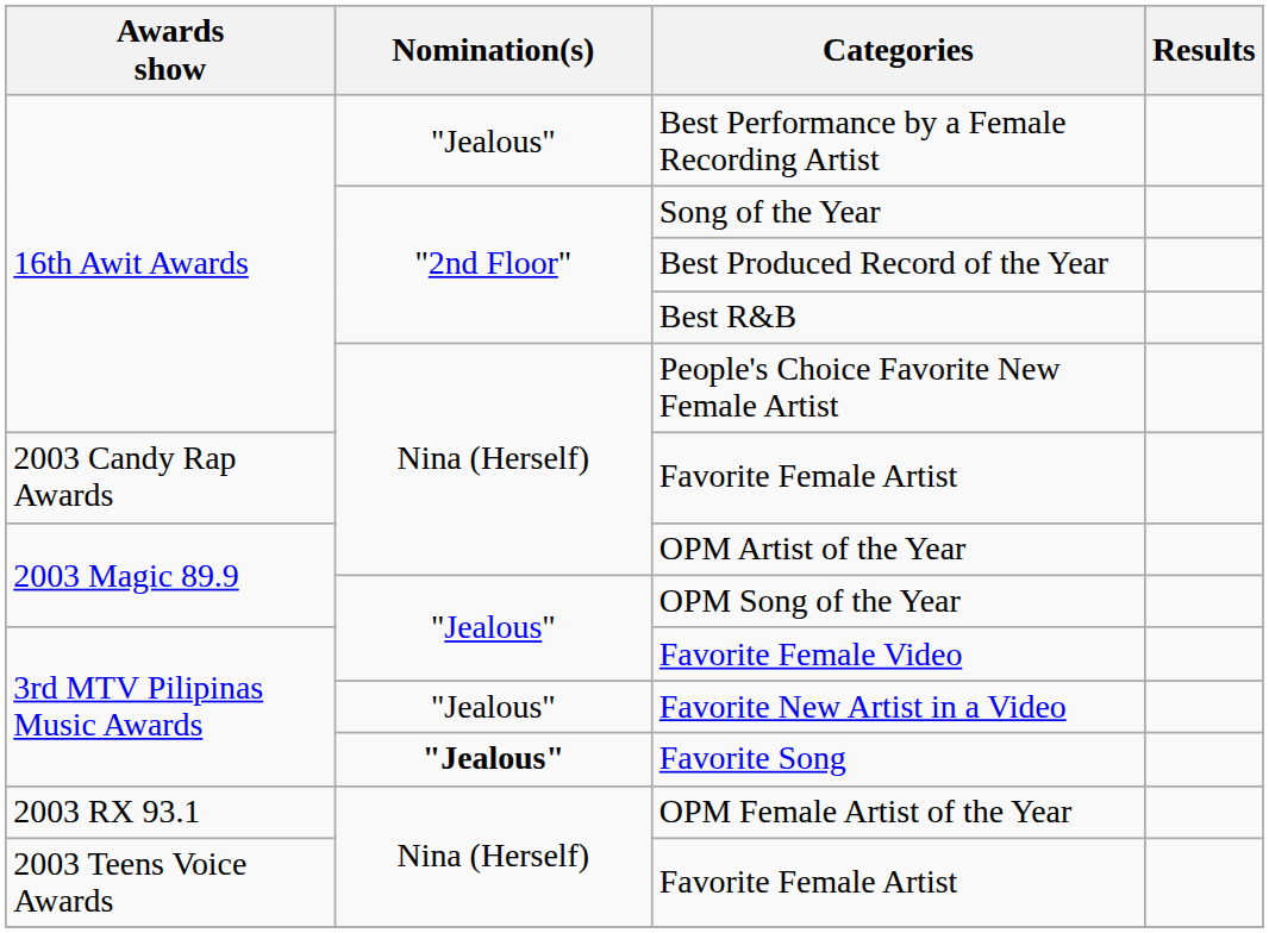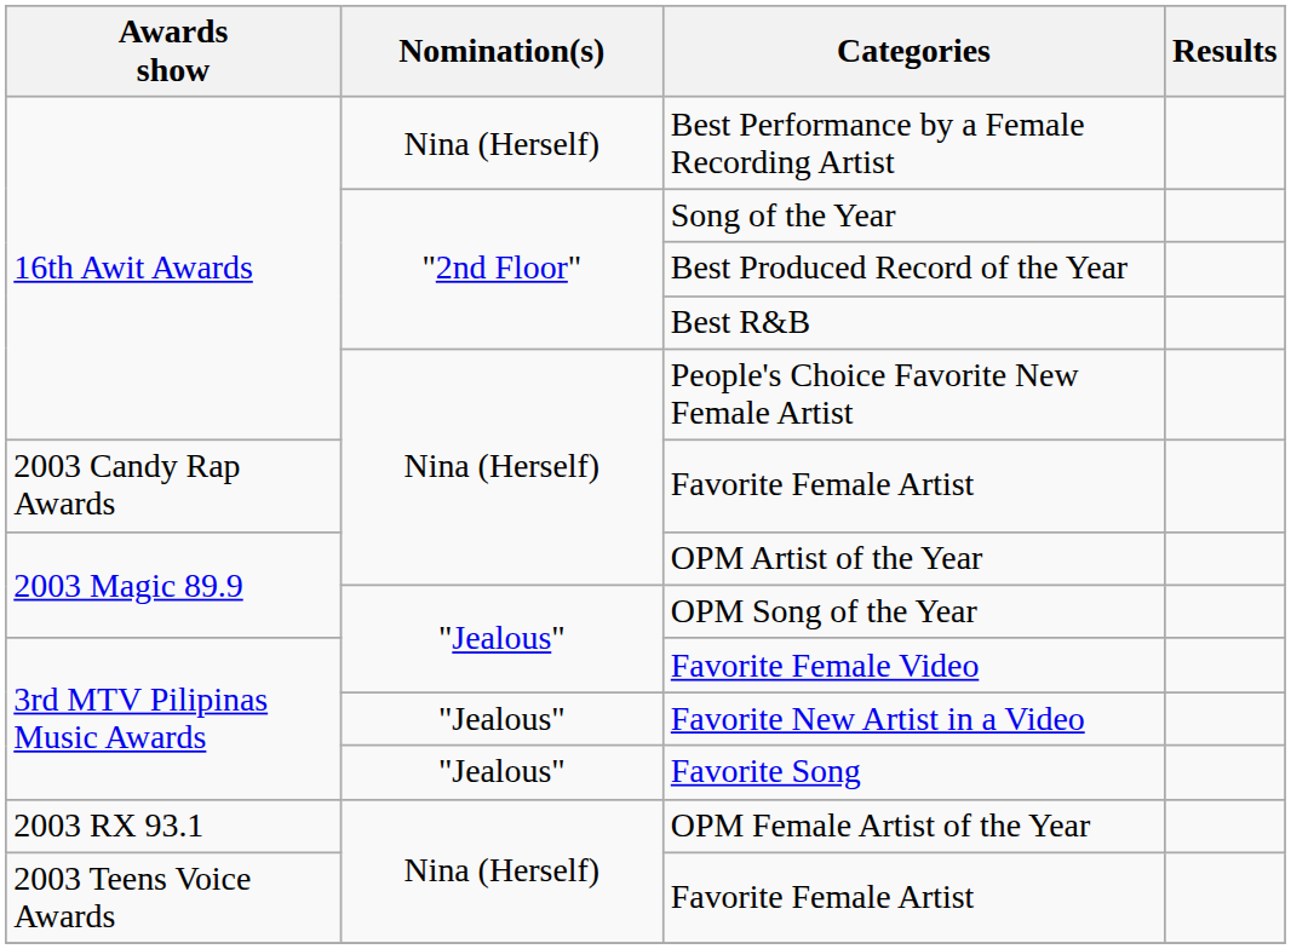 <table class="wikitable">
 <tr>
 <th width="260">Awards<br>show</th>
 <th width="200">Nomination(s)</th>
 <th width="400">Categories</th>
 <th>Results</th>
 </tr>
 <tr>
 <td rowspan="5"><a href='#'>16th Awit Awards</a></td>
-<td align="center">"Jealous"</td>
+<td align="center">Nina (Herself)</td>
 <td>Best Performance by a Female Recording Artist</td>
 <td></td>
 </tr>
 <tr>
 <td align="center" rowspan="3">"<a href='#'>2nd Floor</a>"</td>
 <td>Song of the Year</td>
 <td></td>
 </tr>
 <tr>
 <td>Best Produced Record of the Year</td>
 <td></td>
 </tr>
 <tr>
 <td>Best R&B</td>
 <td></td>
 </tr>
 <tr>
 <td align="center" rowspan="3">Nina (Herself)</td>
 <td>People's Choice Favorite New Female Artist</td>
 <td></td>
 </tr>
 <tr>
 <td>2003 Candy Rap Awards</td>
 <td>Favorite Female Artist</td>
 <td></td>
 </tr>
 <tr>
 <td rowspan="2"><a href='#'>2003 Magic 89.9</a></td>
 <td>OPM Artist of the Year</td>
 <td></td>
 </tr>
 <tr>
 <td align="center" rowspan="2">"<a href='#'>Jealous</a>"</td>
 <td>OPM Song of the Year</td>
 <td></td>
 </tr>
 <tr>
 <td rowspan="3"><a href='#'>3rd MTV Pilipinas Music Awards</a></td>
 <td><a href='#'>Favorite Female Video</a></td>
 <td></td>
 </tr>
 <tr>
 <td align="center">"Jealous"</td>
 <td><a href='#'>Favorite New Artist in a Video</a></td>
 <td></td>
 </tr>
 <tr>
-<td align="center"><strong>"Jealous"</strong></td>
+<td align="center">"Jealous"</td>
 <td><a href='#'>Favorite Song</a></td>
 <td></td>
 </tr>
 <tr>
 <td>2003 RX 93.1</td>
 <td align="center" rowspan="2">Nina (Herself)</td>
 <td>OPM Female Artist of the Year</td>
 <td></td>
 </tr>
 <tr>
 <td>2003 Teens Voice Awards</td>
 <td>Favorite Female Artist</td>
 <td></td>
 </tr>
 <tr>
 </tr>
 </table>
